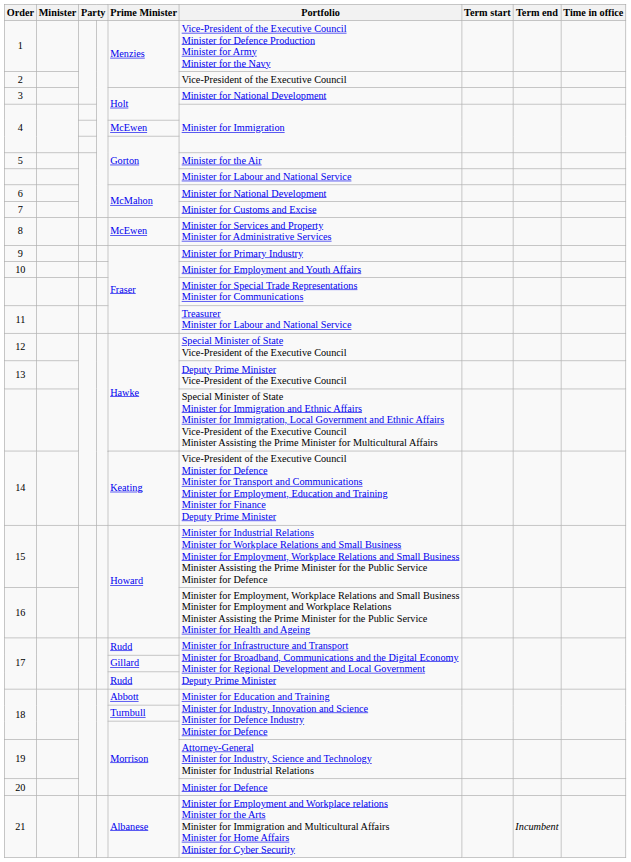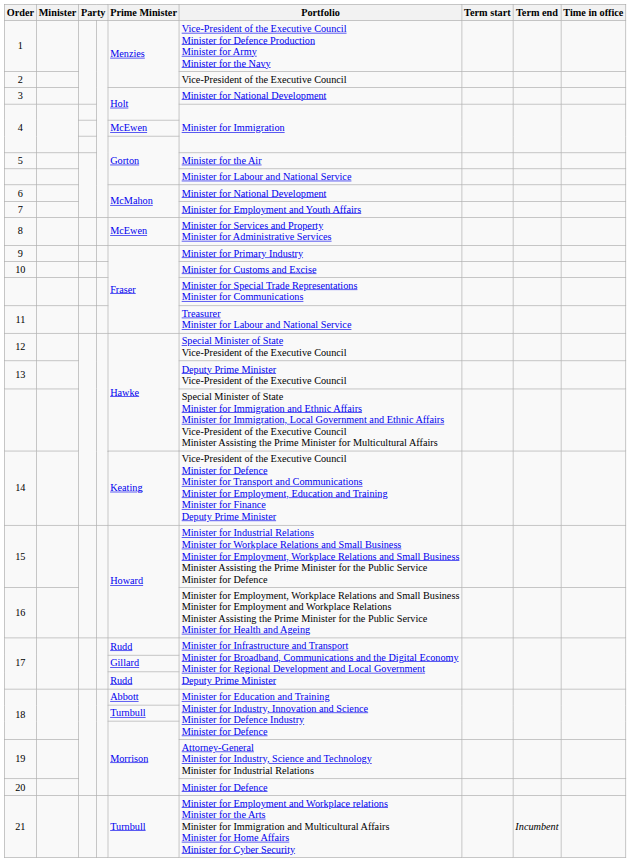 <table class="wikitable sortable">
 <tr>
 <th>Order</th>
 <th>Minister</th>
 <th colspan="2">Party</th>
 <th>Prime Minister</th>
 <th>Portfolio</th>
 <th>Term start</th>
 <th>Term end</th>
 <th>Time in office</th>
 </tr>
 <tr>
 <td align=center>1</td>
 <td></td>
 <td rowspan="3" > </td>
 <td rowspan=10></td>
 <td rowspan=2><a href='#'>Menzies</a></td>
 <td><a href='#'>Vice-President of the Executive Council</a><br><a href='#'>Minister for Defence Production</a><br><a href='#'>Minister for Army</a><br><a href='#'>Minister for the Navy</a></td>
 <td align=center></td>
 <td align=center></td>
 <td align=right></td>
 </tr>
 <tr>
 <td align=center>2</td>
 <td></td>
 <td>Vice-President of the Executive Council</td>
 <td align=center></td>
 <td align=center></td>
 <td align=right><strong></strong></td>
 </tr>
 <tr>
 <td align=center>3</td>
 <td></td>
 <td rowspan=2><a href='#'>Holt</a></td>
 <td><a href='#'>Minister for National Development</a></td>
 <td align=center></td>
 <td align=center></td>
 <td align=right></td>
 </tr>
 <tr>
 <td rowspan=3 align=center>4</td>
 <td rowspan=3></td>
 <td> </td>
 <td rowspan=3><a href='#'>Minister for Immigration</a></td>
 <td rowspan=3 align=center></td>
 <td rowspan=3 align=center></td>
 <td rowspan=3 align=right></td>
 </tr>
 <tr>
 <td> </td>
 <td><a href='#'>McEwen</a></td>
 </tr>
 <tr>
 <td> </td>
 <td rowspan=3><a href='#'>Gorton</a></td>
 </tr>
 <tr>
 <td align=center>5</td>
 <td></td>
 <td rowspan=4 > </td>
 <td><a href='#'>Minister for the Air</a></td>
 <td align=center></td>
 <td align=center></td>
 <td align=right></td>
 </tr>
 <tr>
 <td align=center></td>
 <td></td>
 <td><a href='#'>Minister for Labour and National Service</a></td>
 <td align=center></td>
 <td align=center></td>
 <td align=right></td>
 </tr>
 <tr>
 <td align=center>6</td>
 <td></td>
 <td rowspan=2><a href='#'>McMahon</a></td>
 <td><a href='#'>Minister for National Development</a></td>
 <td align=center></td>
 <td align=center></td>
 <td align=right></td>
 </tr>
 <tr>
 <td align=center>7</td>
 <td></td>
-<td><a href='#'>Minister for Customs and Excise</a></td>
+<td><a href='#'>Minister for Employment and Youth Affairs</a></td>
 <td align=center></td>
 <td align=center></td>
 <td align=right></td>
 </tr>
 <tr>
 <td align=center>8</td>
 <td></td>
 <td></td>
 <td></td>
 <td><a href='#'>McEwen</a></td>
 <td><a href='#'>Minister for Services and Property</a><br><a href='#'>Minister for Administrative Services</a></td>
 <td align=center></td>
 <td align=center></td>
 <td align=right></td>
 </tr>
 <tr>
 <td align=center>9</td>
 <td></td>
 <td></td>
 <td></td>
 <td rowspan=4><a href='#'>Fraser</a></td>
 <td><a href='#'>Minister for Primary Industry</a></td>
 <td align=center></td>
 <td align=center></td>
 <td align=right></td>
 </tr>
 <tr>
 <td align=center>10</td>
 <td></td>
 <td></td>
 <td></td>
-<td><a href='#'>Minister for Employment and Youth Affairs</a></td>
+<td><a href='#'>Minister for Customs and Excise</a></td>
 <td align=center></td>
 <td align=center></td>
 <td align=right></td>
 </tr>
 <tr>
 <td align=center></td>
 <td></td>
 <td></td>
 <td></td>
 <td><a href='#'>Minister for Special Trade Representations</a><br><a href='#'>Minister for Communications</a></td>
 <td align=center></td>
 <td align=center></td>
 <td align=right></td>
 </tr>
 <tr>
 <td align=center>11</td>
 <td></td>
 <td></td>
 <td></td>
 <td><a href='#'>Treasurer</a><br><a href='#'>Minister for Labour and National Service</a></td>
 <td align=center></td>
 <td align=center></td>
 <td align=right></td>
 </tr>
 <tr>
 <td align=center>12</td>
 <td></td>
 <td rowspan="5" ></td>
 <td rowspan=5></td>
 <td rowspan=4><a href='#'>Hawke</a></td>
 <td><a href='#'>Special Minister of State</a><br>Vice-President of the Executive Council</td>
 <td align=center></td>
 <td align=center></td>
 <td align=right></td>
 </tr>
 <tr>
 <td align=center>13</td>
 <td></td>
 <td><a href='#'>Deputy Prime Minister</a><br>Vice-President of the Executive Council</td>
 <td align=center></td>
 <td align=center></td>
 <td align=right></td>
 </tr>
 <tr>
 <td align=center></td>
 <td></td>
 <td>Special Minister of State<br><a href='#'>Minister for Immigration and Ethnic Affairs</a><br><a href='#'>Minister for Immigration, Local Government and Ethnic Affairs</a><br>Vice-President of the Executive Council<br>Minister Assisting the Prime Minister for Multicultural Affairs</td>
 <td align=center></td>
 <td align=center></td>
 <td align=right></td>
 </tr>
 <tr>
 <td rowspan=2 align=center>14</td>
 <td rowspan=2></td>
 <td rowspan=2>Vice-President of the Executive Council<br><a href='#'>Minister for Defence</a><br><a href='#'>Minister for Transport and Communications</a><br><a href='#'>Minister for Employment, Education and Training</a><br><a href='#'>Minister for Finance</a><br><a href='#'>Deputy Prime Minister</a></td>
 <td rowspan=2 align=center></td>
 <td rowspan=2 align=center></td>
 <td rowspan=2 align=right></td>
 </tr>
 <tr>
 <td><br><a href='#'>Keating</a><br> </td>
 </tr>
 <tr>
 <td align=center>15</td>
 <td></td>
 <td rowspan="2" ></td>
 <td rowspan=2></td>
 <td rowspan=2><a href='#'>Howard</a></td>
 <td><a href='#'>Minister for Industrial Relations</a><br><a href='#'>Minister for Workplace Relations and Small Business</a><br><a href='#'>Minister for Employment, Workplace Relations and Small Business</a><br>Minister Assisting the Prime Minister for the Public Service<br>Minister for Defence</td>
 <td align=center></td>
 <td align=center></td>
 <td align=right></td>
 </tr>
 <tr>
 <td align=center>16</td>
 <td></td>
 <td>Minister for Employment, Workplace Relations and Small Business<br>Minister for Employment and Workplace Relations<br>Minister Assisting the Prime Minister for the Public Service<br><a href='#'>Minister for Health and Ageing</a></td>
 <td align=center></td>
 <td align=center></td>
 <td align=right></td>
 </tr>
 <tr>
 <td rowspan=3 align=center>17</td>
 <td rowspan=3></td>
 <td rowspan=3 ></td>
 <td rowspan=3></td>
 <td><a href='#'>Rudd</a></td>
 <td rowspan=3><a href='#'>Minister for Infrastructure and Transport</a><br><a href='#'>Minister for Broadband, Communications and the Digital Economy</a><br><a href='#'>Minister for Regional Development and Local Government</a><br><a href='#'>Deputy Prime Minister</a></td>
 <td rowspan=3 align=center></td>
 <td rowspan=3 align=center></td>
 <td rowspan=3 align=right></td>
 </tr>
 <tr>
 <td><a href='#'>Gillard</a></td>
 </tr>
 <tr>
 <td><a href='#'>Rudd</a></td>
 </tr>
 <tr>
 <td rowspan=3 align=center>18</td>
 <td rowspan=3></td>
 <td rowspan="5" ></td>
 <td rowspan=5></td>
 <td><a href='#'>Abbott</a></td>
 <td rowspan=3><a href='#'>Minister for Education and Training</a><br><a href='#'>Minister for Industry, Innovation and Science</a><br><a href='#'>Minister for Defence Industry</a><br><a href='#'>Minister for Defence</a></td>
 <td rowspan=3 align=center></td>
 <td rowspan=3 align=center></td>
 <td rowspan=3 align=right></td>
 </tr>
 <tr>
 <td><a href='#'>Turnbull</a></td>
 </tr>
 <tr>
 <td rowspan="3"><a href='#'>Morrison</a></td>
 </tr>
 <tr>
 <td align=center>19</td>
 <td></td>
 <td><a href='#'>Attorney-General</a><br><a href='#'>Minister for Industry, Science and Technology</a><br>Minister for Industrial Relations</td>
 <td align=center></td>
 <td align=center></td>
 <td align=right></td>
 </tr>
 <tr>
 <td align=center>20</td>
 <td></td>
 <td><a href='#'>Minister for Defence</a></td>
 <td align=center></td>
 <td align=center></td>
 <td align=right></td>
 </tr>
 <tr>
 <td align=center>21</td>
 <td></td>
 <td rowspan=1 ></td>
 <td rowspan=1></td>
-<td><a href='#'>Albanese</a></td>
+<td><a href='#'>Turnbull</a></td>
 <td><a href='#'>Minister for Employment and Workplace relations</a> <br> <a href='#'>Minister for the Arts</a> <br> Minister for Immigration and Multicultural Affairs <br> <a href='#'>Minister for Home Affairs</a> <br> <a href='#'>Minister for Cyber Security</a></td>
 <td align=center></td>
 <td align=center><em>Incumbent</em></td>
 <td align=right></td>
 </tr>
 </table>
